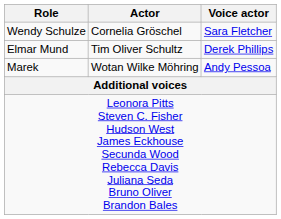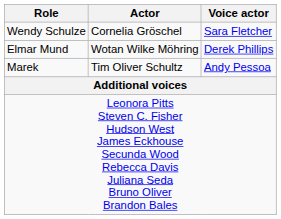 <table class="wikitable">
 <tr>
 <th>Role</th>
 <th>Actor</th>
 <th>Voice actor</th>
 </tr>
 <tr>
 <td>Wendy Schulze</td>
 <td>Cornelia Gröschel</td>
 <td><a href='#'>Sara Fletcher</a></td>
 </tr>
 <tr>
 <td>Elmar Mund</td>
-<td>Tim Oliver Schultz</td>
+<td>Wotan Wilke Möhring</td>
 <td><a href='#'>Derek Phillips</a></td>
 </tr>
 <tr>
 <td>Marek</td>
-<td>Wotan Wilke Möhring</td>
+<td>Tim Oliver Schultz</td>
 <td><a href='#'>Andy Pessoa</a></td>
 </tr>
 <tr>
 <th colspan="3">Additional voices</th>
 </tr>
 <tr>
 <td colspan="3" style="text-align:center"><a href='#'>Leonora Pitts</a><br><a href='#'>Steven C. Fisher</a><br><a href='#'>Hudson West</a><br><a href='#'>James Eckhouse</a><br><a href='#'>Secunda Wood</a><br><a href='#'>Rebecca Davis</a><br><a href='#'>Juliana Seda</a><br><a href='#'>Bruno Oliver</a><br><a href='#'>Brandon Bales</a></td>
 </tr>
 </table>
